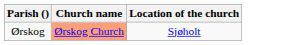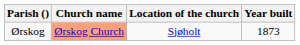 <table class="wikitable" style="text-align:center">
 <tr>
 <th>Parish ()</th>
 <th>Church name</th>
 <th>Location of the church</th>
+<th>Year built</th>
 </tr>
 <tr>
 <td>Ørskog</td>
 <td style="background: lightsalmon;"><a href='#'>Ørskog Church</a></td>
 <td><a href='#'>Sjøholt</a></td>
+<td>1873</td>
 </tr>
 </table>
